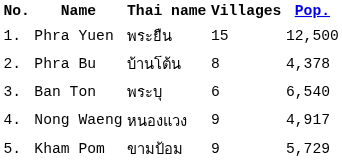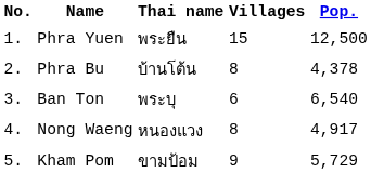 <table>
 <tr>
 <th>No.</th>
 <th>Name</th>
 <th>Thai name</th>
 <th>Villages</th>
 <th><a href='#'>Pop.</a></th>
 </tr>
 <tr>
 <td>1.</td>
 <td>Phra Yuen</td>
 <td>พระยืน</td>
 <td>15</td>
 <td>12,500</td>
 <td></td>
 </tr>
 <tr>
 <td>2.</td>
 <td>Phra Bu</td>
 <td>บ้านโต้น</td>
 <td>8</td>
 <td>4,378</td>
 <td></td>
 </tr>
 <tr>
 <td>3.</td>
 <td>Ban Ton</td>
 <td>พระบุ</td>
 <td>6</td>
 <td>6,540</td>
 <td></td>
 </tr>
 <tr>
 <td>4.</td>
 <td>Nong Waeng</td>
 <td>หนองแวง</td>
-<td>9</td>
+<td>8</td>
 <td>4,917</td>
 <td></td>
 </tr>
 <tr>
 <td>5.</td>
 <td>Kham Pom</td>
 <td>ขามป้อม</td>
 <td>9</td>
 <td>5,729</td>
 <td></td>
 </tr>
 </table>
